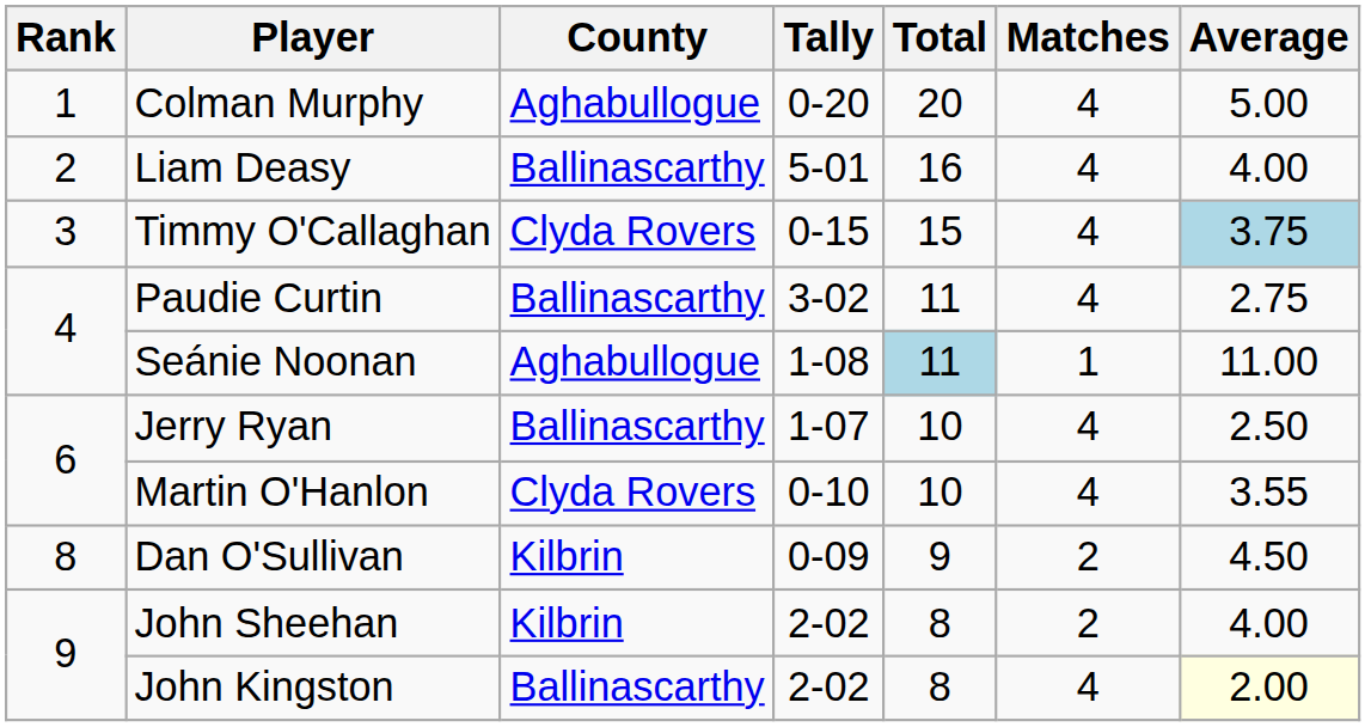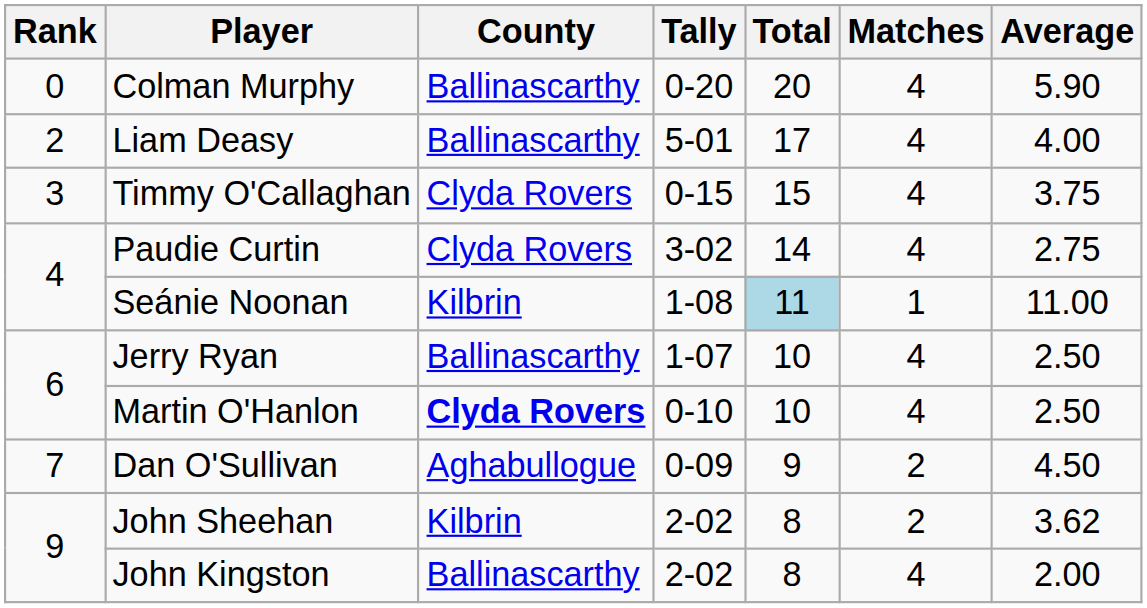 <table class="wikitable">
 <tr>
 <th>Rank</th>
 <th>Player</th>
 <th>County</th>
 <th>Tally</th>
 <th>Total</th>
 <th>Matches</th>
 <th>Average</th>
 </tr>
 <tr>
-<td rowspan=1 align=center>1</td>
+<td rowspan=1 align=center>0</td>
 <td>Colman Murphy</td>
-<td><a href='#'>Aghabullogue</a></td>
+<td><a href='#'>Ballinascarthy</a></td>
 <td align=center>0-20</td>
 <td align=center>20</td>
 <td align=center>4</td>
-<td align=center>5.00</td>
+<td align=center>5.90</td>
 </tr>
 <tr>
 <td rowspan=1 align=center>2</td>
 <td>Liam Deasy</td>
 <td><a href='#'>Ballinascarthy</a></td>
 <td align=center>5-01</td>
-<td align=center>16</td>
+<td align=center>17</td>
 <td align=center>4</td>
 <td align=center>4.00</td>
 </tr>
 <tr>
 <td rowspan=1 align=center>3</td>
 <td>Timmy O'Callaghan</td>
 <td><a href='#'>Clyda Rovers</a></td>
 <td align=center>0-15</td>
 <td align=center>15</td>
 <td align=center>4</td>
-<td align=center style="background: lightblue;">3.75</td>
+<td align=center>3.75</td>
 </tr>
 <tr>
 <td rowspan=2 align=center>4</td>
 <td>Paudie Curtin</td>
-<td><a href='#'>Ballinascarthy</a></td>
+<td><a href='#'>Clyda Rovers</a></td>
 <td align=center>3-02</td>
-<td align=center>11</td>
+<td align=center>14</td>
 <td align=center>4</td>
 <td align=center>2.75</td>
 </tr>
 <tr>
 <td>Seánie Noonan</td>
-<td><a href='#'>Aghabullogue</a></td>
+<td><a href='#'>Kilbrin</a></td>
 <td align=center>1-08</td>
 <td align=center style="background: lightblue;">11</td>
 <td align=center>1</td>
 <td align=center>11.00</td>
 </tr>
 <tr>
 <td rowspan=2 align=center>6</td>
 <td>Jerry Ryan</td>
 <td><a href='#'>Ballinascarthy</a></td>
 <td align=center>1-07</td>
 <td align=center>10</td>
 <td align=center>4</td>
 <td align=center>2.50</td>
 </tr>
 <tr>
 <td>Martin O'Hanlon</td>
-<td><a href='#'>Clyda Rovers</a></td>
+<td><strong><a href='#'>Clyda Rovers</a></strong></td>
 <td align=center>0-10</td>
 <td align=center>10</td>
 <td align=center>4</td>
-<td align=center>3.55</td>
+<td align=center>2.50</td>
 </tr>
 <tr>
-<td rowspan=1 align=center>8</td>
+<td rowspan=1 align=center>7</td>
 <td>Dan O'Sullivan</td>
-<td><a href='#'>Kilbrin</a></td>
+<td><a href='#'>Aghabullogue</a></td>
 <td align=center>0-09</td>
 <td align=center>9</td>
 <td align=center>2</td>
 <td align=center>4.50</td>
 </tr>
 <tr>
 <td rowspan=2 align=center>9</td>
 <td>John Sheehan</td>
 <td><a href='#'>Kilbrin</a></td>
 <td align=center>2-02</td>
 <td align=center>8</td>
 <td align=center>2</td>
-<td align=center>4.00</td>
+<td align=center>3.62</td>
 </tr>
 <tr>
 <td>John Kingston</td>
 <td><a href='#'>Ballinascarthy</a></td>
 <td align=center>2-02</td>
 <td align=center>8</td>
 <td align=center>4</td>
-<td align=center style="background: lightyellow;">2.00</td>
+<td align=center>2.00</td>
 </tr>
 </table>
